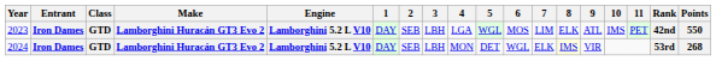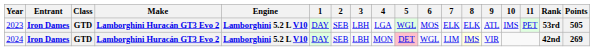 <table class="wikitable" style="text-align:center; font-size:85%;">
 <tr>
 <th>Year</th>
 <th>Entrant</th>
 <th>Class</th>
 <th>Make</th>
 <th>Engine</th>
 <th>1</th>
 <th>2</th>
 <th>3</th>
 <th>4</th>
 <th>5</th>
 <th>6</th>
 <th>7</th>
 <th>8</th>
 <th>9</th>
 <th>10</th>
 <th>11</th>
 <th>Rank</th>
 <th>Points</th>
 </tr>
 <tr>
 <td><a href='#'>2023</a></td>
 <th nowrap><a href='#'>Iron Dames</a></th>
 <th>GTD</th>
 <th nowrap><a href='#'>Lamborghini Huracán GT3 Evo 2</a></th>
 <th nowrap><a href='#'>Lamborghini</a> 5.2 L <a href='#'>V10</a></th>
 <td style="background:#DFFFDF;"><a href='#'>DAY</a><br></td>
 <td><a href='#'>SEB</a></td>
 <td><a href='#'>LBH</a></td>
 <td><a href='#'>LGA</a></td>
 <td style="background:#DFFFDF;"><a href='#'>WGL</a><br></td>
 <td><a href='#'>MOS</a></td>
-<td><a href='#'>LIM</a></td>
+<td><a href='#'>ELK</a></td>
 <td><a href='#'>ELK</a></td>
 <td><a href='#'>ATL</a></td>
 <td><a href='#'>IMS</a></td>
 <td style="background:#DFFFDF;"><a href='#'>PET</a><br></td>
-<th>42nd</th>
-<th>550</th>
+<th>53rd</th>
+<th>505</th>
 </tr>
 <tr>
 <td><a href='#'>2024</a></td>
 <th nowrap><a href='#'>Iron Dames</a></th>
 <th>GTD</th>
 <th nowrap><a href='#'>Lamborghini Huracán GT3 Evo 2</a></th>
 <th nowrap><a href='#'>Lamborghini</a> 5.2 L <a href='#'>V10</a></th>
 <td style="background:#DFFFDF;"><a href='#'>DAY</a><br></td>
 <td><a href='#'>SEB</a></td>
 <td><a href='#'>LBH</a></td>
 <td><a href='#'>MON</a></td>
-<td><a href='#'>DET</a></td>
+<td style="background: pink;"><a href='#'>DET</a></td>
 <td><a href='#'>WGL</a></td>
-<td><a href='#'>ELK</a></td>
+<td><a href='#'>LIM</a></td>
 <td style="background: lightyellow;"><a href='#'>IMS</a></td>
 <td><a href='#'>VIR</a></td>
 <td colspan=2></td>
-<th>53rd</th>
-<th>268</th>
+<th>42nd</th>
+<th>269</th>
 </tr>
 </table>
